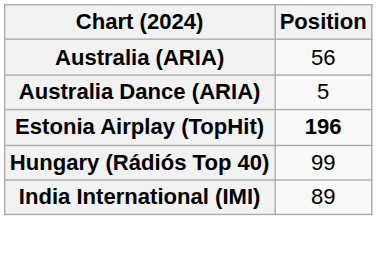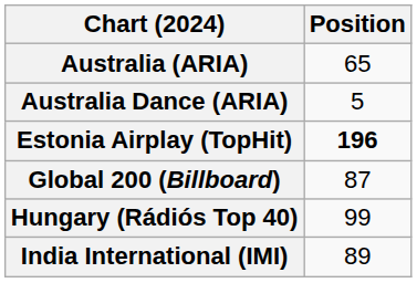 <table class="wikitable sortable plainrowheaders" style="text-align:center">
 <tr>
 <th scope="col">Chart (2024)</th>
 <th scope="col">Position</th>
 </tr>
 <tr>
 <th scope="row">Australia (ARIA)</th>
-<td>56</td>
+<td>65</td>
 </tr>
 <tr>
 <th scope="row">Australia Dance (ARIA)</th>
 <td>5</td>
 </tr>
 <tr>
 <th scope="row">Estonia Airplay (TopHit)</th>
 <td><strong>196</strong></td>
 </tr>
 <tr>
+<th scope="row">Global 200 (<em>Billboard</em>)</th>
+<td>87</td>
+</tr>
+<tr>
 <th scope="row">Hungary (Rádiós Top 40)</th>
 <td>99</td>
 </tr>
 <tr>
 <th scope="row">India International (IMI)</th>
 <td>89</td>
 </tr>
 </table>
